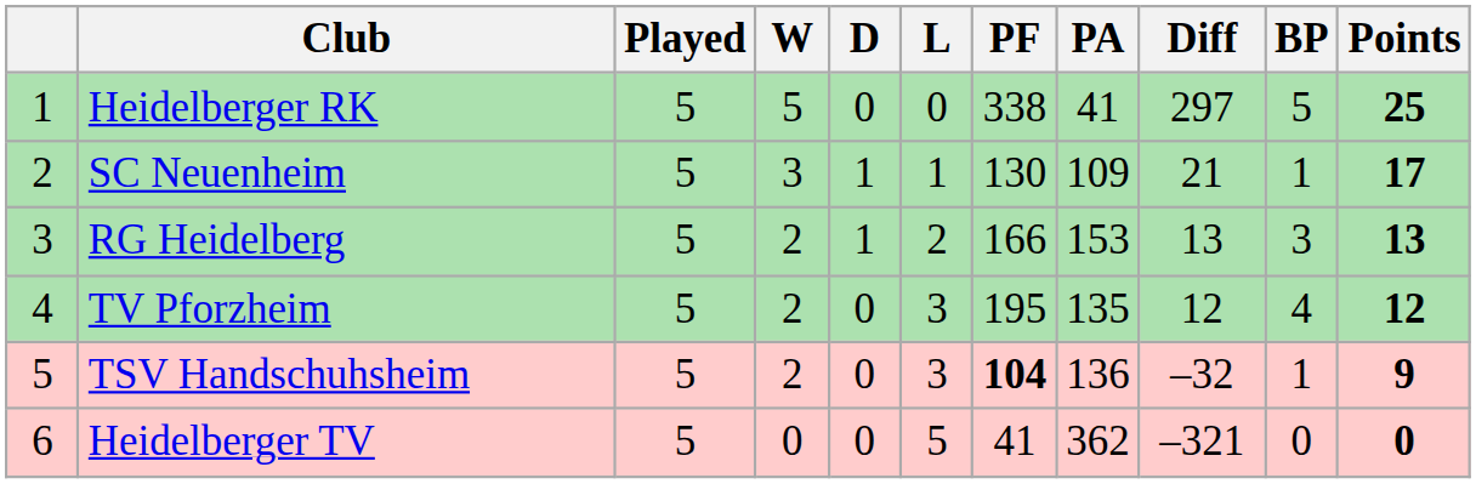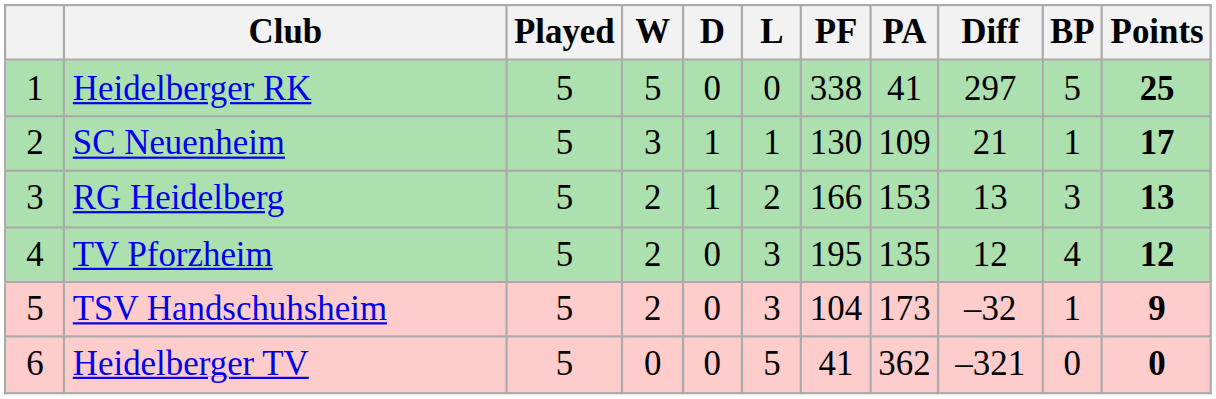 <table class="wikitable" style="text-align: center;">
 <tr>
 <th bgcolor="#efefef" width="20"></th>
 <th bgcolor="#efefef" width="195">Club</th>
 <th bgcolor="#efefef" width="20">Played</th>
 <th bgcolor="#efefef" width="20">W</th>
 <th bgcolor="#efefef" width="20">D</th>
 <th bgcolor="#efefef" width="20">L</th>
 <th bgcolor="#efefef" width="20">PF</th>
 <th bgcolor="#efefef" width="20">PA</th>
 <th bgcolor="#efefef" width="40">Diff</th>
 <th bgcolor="#efefef" width="20">BP</th>
 <th bgcolor="#efefef" width="20">Points</th>
 </tr>
 <tr bgcolor=#ACE1AF align=center>
 <td>1</td>
 <td align=left><a href='#'>Heidelberger RK</a></td>
 <td>5</td>
 <td>5</td>
 <td>0</td>
 <td>0</td>
 <td>338</td>
 <td>41</td>
 <td>297</td>
 <td>5</td>
 <td><strong>25</strong></td>
 </tr>
 <tr bgcolor=#ACE1AF align=center>
 <td>2</td>
 <td align=left><a href='#'>SC Neuenheim</a></td>
 <td>5</td>
 <td>3</td>
 <td>1</td>
 <td>1</td>
 <td>130</td>
 <td>109</td>
 <td>21</td>
 <td>1</td>
 <td><strong>17</strong></td>
 </tr>
 <tr bgcolor=#ACE1AF align=center>
 <td>3</td>
 <td align=left><a href='#'>RG Heidelberg</a></td>
 <td>5</td>
 <td>2</td>
 <td>1</td>
 <td>2</td>
 <td>166</td>
 <td>153</td>
 <td>13</td>
 <td>3</td>
 <td><strong>13</strong></td>
 </tr>
 <tr bgcolor=#ACE1AF align=center>
 <td>4</td>
 <td align=left><a href='#'>TV Pforzheim</a></td>
 <td>5</td>
 <td>2</td>
 <td>0</td>
 <td>3</td>
 <td>195</td>
 <td>135</td>
 <td>12</td>
 <td>4</td>
 <td><strong>12</strong></td>
 </tr>
 <tr bgcolor=#ffcccc align=center>
 <td>5</td>
 <td align=left><a href='#'>TSV Handschuhsheim</a></td>
 <td>5</td>
 <td>2</td>
 <td>0</td>
 <td>3</td>
-<td><strong>104</strong></td>
-<td>136</td>
+<td>104</td>
+<td>173</td>
 <td>–32</td>
 <td>1</td>
 <td><strong>9</strong></td>
 </tr>
 <tr bgcolor=#ffcccc align=center>
 <td>6</td>
 <td align=left><a href='#'>Heidelberger TV</a></td>
 <td>5</td>
 <td>0</td>
 <td>0</td>
 <td>5</td>
 <td>41</td>
 <td>362</td>
 <td>–321</td>
 <td>0</td>
 <td><strong>0</strong></td>
 </tr>
 </table>
